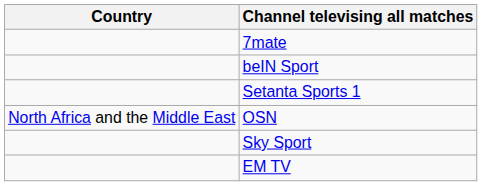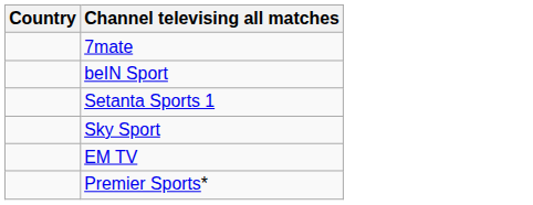 <table class="wikitable">
 <tr>
 <th>Country</th>
 <th>Channel televising all matches</th>
 </tr>
 <tr>
 <td></td>
 <td><a href='#'>7mate</a></td>
 </tr>
 <tr>
 <td></td>
 <td><a href='#'>beIN Sport</a></td>
 </tr>
 <tr>
 <td></td>
 <td><a href='#'>Setanta Sports 1</a></td>
 </tr>
 <tr>
-<td><a href='#'>North Africa</a> and the <a href='#'>Middle East</a></td>
-<td><a href='#'>OSN</a></td>
-</tr>
-<tr>
 <td></td>
 <td><a href='#'>Sky Sport</a></td>
 </tr>
 <tr>
 <td></td>
 <td><a href='#'>EM TV</a></td>
 </tr>
+<tr>
+<td></td>
+<td><a href='#'>Premier Sports</a>*</td>
+</tr>
 </table>
